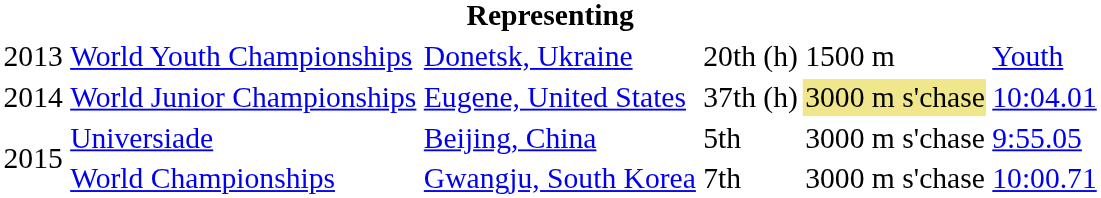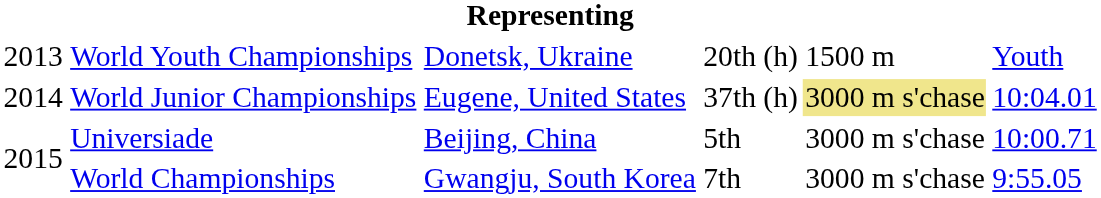 <table>
 <tr>
 <th colspan="6">Representing </th>
 </tr>
 <tr>
 <td>2013</td>
 <td><a href='#'>World Youth Championships</a></td>
 <td><a href='#'>Donetsk, Ukraine</a></td>
 <td>20th (h)</td>
 <td>1500 m</td>
 <td><a href='#'>Youth</a></td>
 </tr>
 <tr>
 <td>2014</td>
 <td><a href='#'>World Junior Championships</a></td>
 <td><a href='#'>Eugene, United States</a></td>
 <td>37th (h)</td>
 <td style="background: khaki;">3000 m s'chase</td>
 <td><a href='#'>10:04.01</a></td>
 </tr>
 <tr>
 <td rowspan=2>2015</td>
 <td><a href='#'>Universiade</a></td>
 <td><a href='#'>Beijing, China</a></td>
 <td>5th</td>
 <td>3000 m s'chase</td>
-<td><a href='#'>9:55.05</a></td>
+<td><a href='#'>10:00.71</a></td>
 </tr>
 <tr>
 <td><a href='#'>World Championships</a></td>
 <td><a href='#'>Gwangju, South Korea</a></td>
 <td>7th</td>
 <td>3000 m s'chase</td>
-<td><a href='#'>10:00.71</a></td>
+<td><a href='#'>9:55.05</a></td>
 </tr>
 </table>
